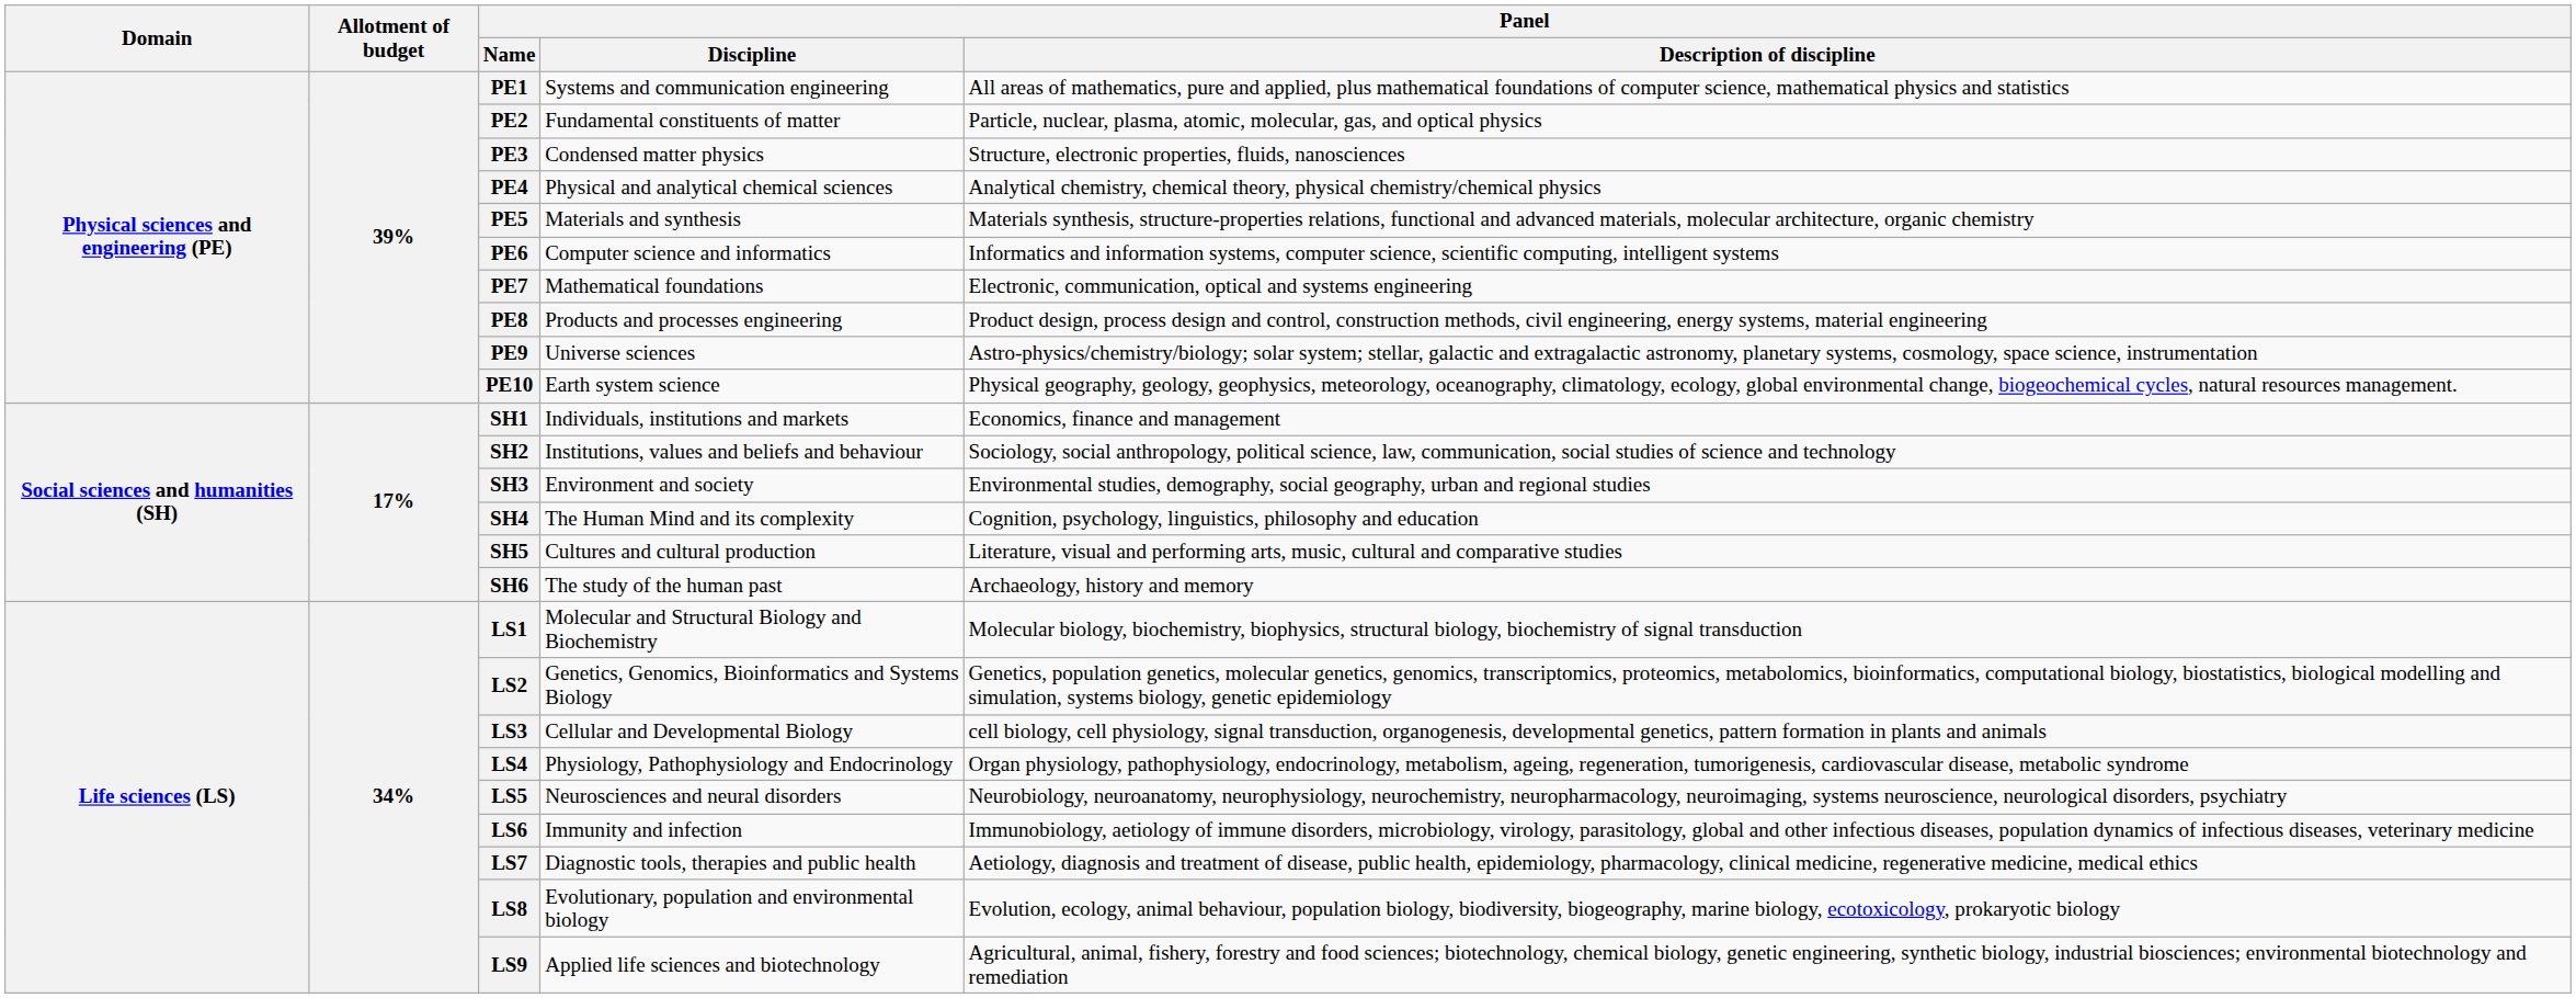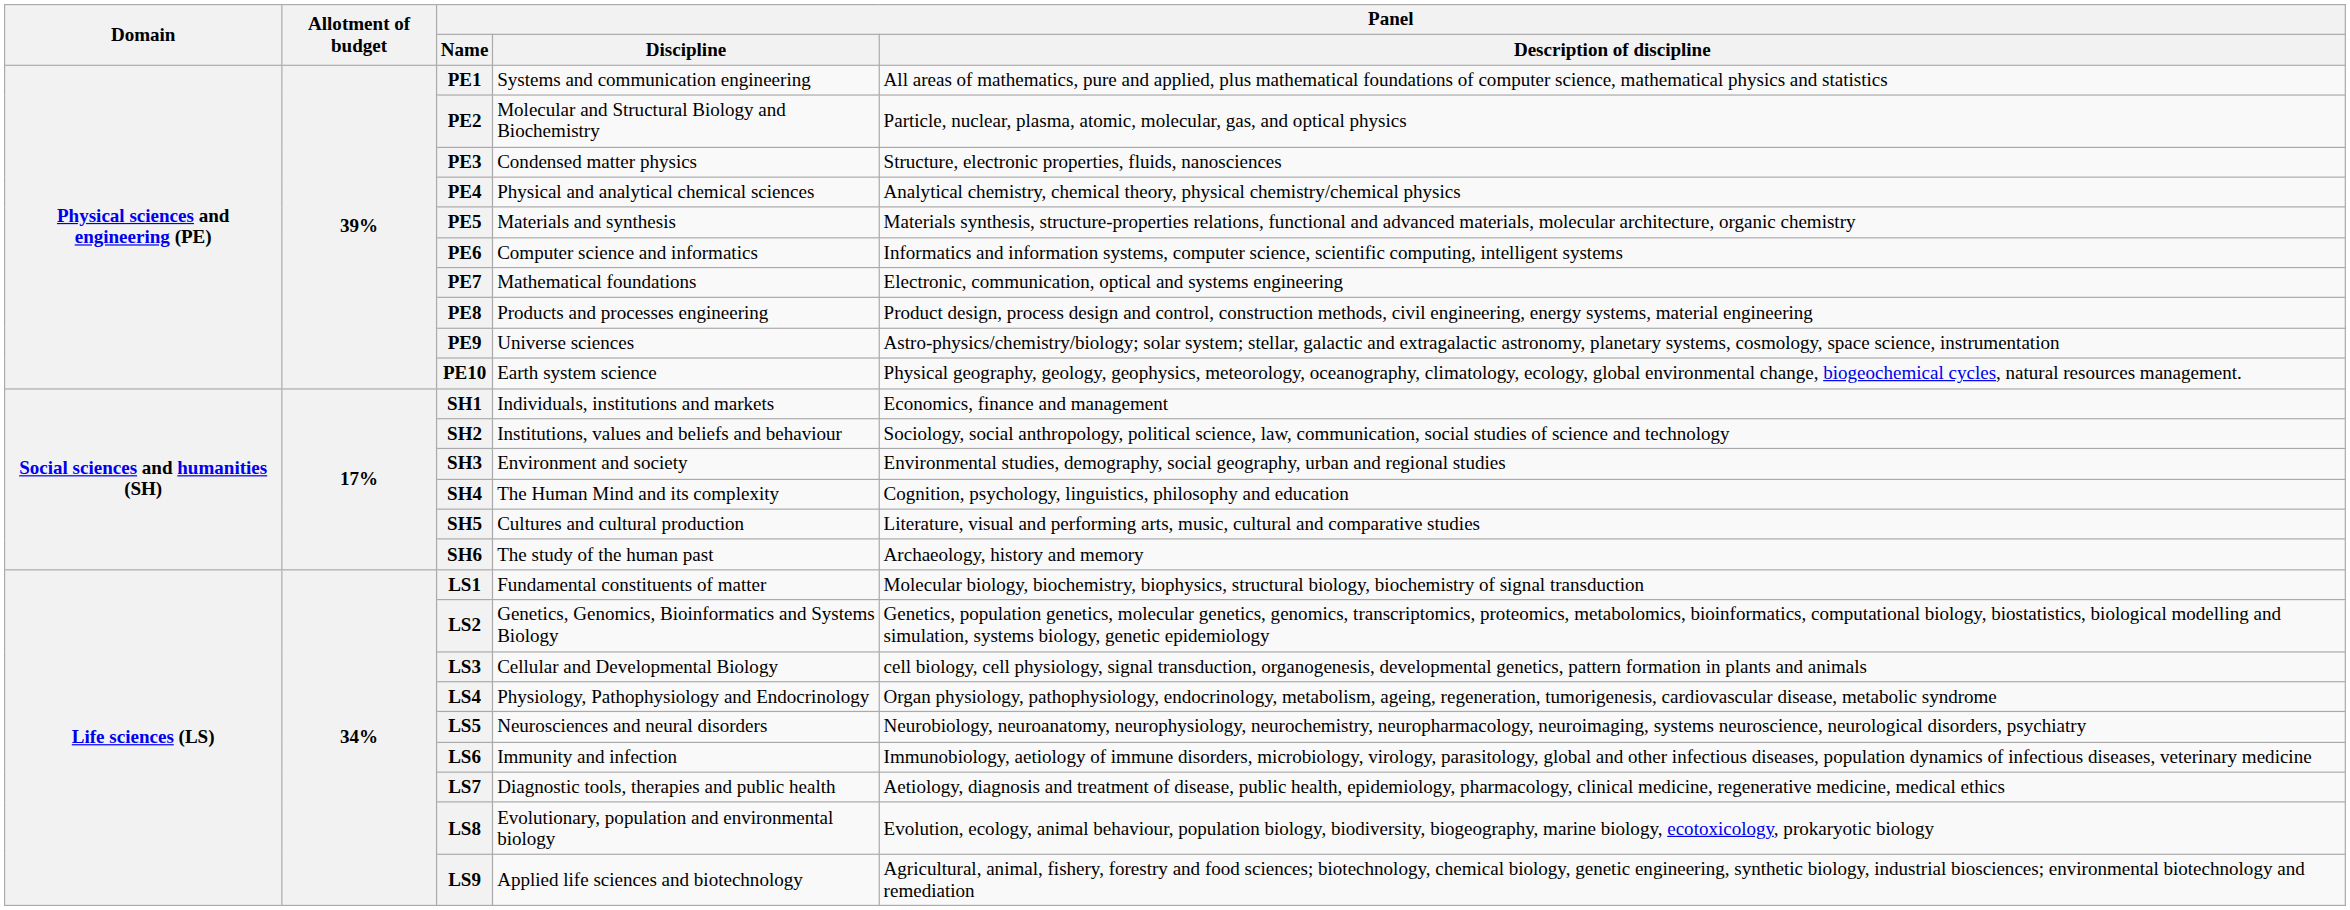 <table class="wikitable">
 <tr>
 <th rowspan="2">Domain</th>
 <th rowspan="2">Allotment of budget</th>
 <th colspan="3">Panel</th>
 </tr>
 <tr>
 <th>Name</th>
 <th>Discipline</th>
 <th>Description of discipline</th>
 </tr>
 <tr>
 <th rowspan="10"><a href='#'>Physical sciences</a> and <a href='#'>engineering</a> (PE)</th>
 <th rowspan="10">39%</th>
 <th>PE1</th>
 <td>Systems and communication engineering</td>
 <td>All areas of mathematics, pure and applied, plus mathematical foundations of computer science, mathematical physics and statistics</td>
 </tr>
 <tr>
 <th>PE2</th>
-<td>Fundamental constituents of matter</td>
+<td>Molecular and Structural Biology and Biochemistry</td>
 <td>Particle, nuclear, plasma, atomic, molecular, gas, and optical physics</td>
 </tr>
 <tr>
 <th>PE3</th>
 <td>Condensed matter physics</td>
 <td>Structure, electronic properties, fluids, nanosciences</td>
 </tr>
 <tr>
 <th>PE4</th>
 <td>Physical and analytical chemical sciences</td>
 <td>Analytical chemistry, chemical theory, physical chemistry/chemical physics</td>
 </tr>
 <tr>
 <th>PE5</th>
 <td>Materials and synthesis</td>
 <td>Materials synthesis, structure-properties relations, functional and advanced materials, molecular architecture, organic chemistry</td>
 </tr>
 <tr>
 <th>PE6</th>
 <td>Computer science and informatics</td>
 <td>Informatics and information systems, computer science, scientific computing, intelligent systems</td>
 </tr>
 <tr>
 <th>PE7</th>
 <td>Mathematical foundations</td>
 <td>Electronic, communication, optical and systems engineering</td>
 </tr>
 <tr>
 <th>PE8</th>
 <td>Products and processes engineering</td>
 <td>Product design, process design and control, construction methods, civil engineering, energy systems, material engineering</td>
 </tr>
 <tr>
 <th>PE9</th>
 <td>Universe sciences</td>
 <td>Astro-physics/chemistry/biology; solar system; stellar, galactic and extragalactic astronomy, planetary systems, cosmology, space science, instrumentation</td>
 </tr>
 <tr>
 <th>PE10</th>
 <td>Earth system science</td>
 <td>Physical geography, geology, geophysics, meteorology, oceanography, climatology, ecology, global environmental change, <a href='#'>biogeochemical cycles</a>, natural resources management.</td>
 </tr>
 <tr>
 <th rowspan="6"><a href='#'>Social sciences</a> and <a href='#'>humanities</a> (SH)</th>
 <th rowspan="6">17%</th>
 <th>SH1</th>
 <td>Individuals, institutions and markets</td>
 <td>Economics, finance and management</td>
 </tr>
 <tr>
 <th>SH2</th>
 <td>Institutions, values and beliefs and behaviour</td>
 <td>Sociology, social anthropology, political science, law, communication, social studies of science and technology</td>
 </tr>
 <tr>
 <th>SH3</th>
 <td>Environment and society</td>
 <td>Environmental studies, demography, social geography, urban and regional studies</td>
 </tr>
 <tr>
 <th>SH4</th>
 <td>The Human Mind and its complexity</td>
 <td>Cognition, psychology, linguistics, philosophy and education</td>
 </tr>
 <tr>
 <th>SH5</th>
 <td>Cultures and cultural production</td>
 <td>Literature, visual and performing arts, music, cultural and comparative studies</td>
 </tr>
 <tr>
 <th>SH6</th>
 <td>The study of the human past</td>
 <td>Archaeology, history and memory</td>
 </tr>
 <tr>
 <th rowspan="9"><a href='#'>Life sciences</a> (LS)</th>
 <th rowspan="9">34%</th>
 <th>LS1</th>
-<td>Molecular and Structural Biology and Biochemistry</td>
+<td>Fundamental constituents of matter</td>
 <td>Molecular biology, biochemistry, biophysics, structural biology, biochemistry of signal transduction</td>
 </tr>
 <tr>
 <th>LS2</th>
 <td>Genetics, Genomics, Bioinformatics and Systems Biology</td>
 <td>Genetics, population genetics, molecular genetics, genomics, transcriptomics, proteomics, metabolomics, bioinformatics, computational biology, biostatistics, biological modelling and simulation, systems biology, genetic epidemiology</td>
 </tr>
 <tr>
 <th>LS3</th>
 <td>Cellular and Developmental Biology</td>
 <td>cell biology, cell physiology, signal transduction, organogenesis, developmental genetics, pattern formation in plants and animals</td>
 </tr>
 <tr>
 <th>LS4</th>
 <td>Physiology, Pathophysiology and Endocrinology</td>
 <td>Organ physiology, pathophysiology, endocrinology, metabolism, ageing, regeneration, tumorigenesis, cardiovascular disease, metabolic syndrome</td>
 </tr>
 <tr>
 <th>LS5</th>
 <td>Neurosciences and neural disorders</td>
 <td>Neurobiology, neuroanatomy, neurophysiology, neurochemistry, neuropharmacology, neuroimaging, systems neuroscience, neurological disorders, psychiatry</td>
 </tr>
 <tr>
 <th>LS6</th>
 <td>Immunity and infection</td>
 <td>Immunobiology, aetiology of immune disorders, microbiology, virology, parasitology, global and other infectious diseases, population dynamics of infectious diseases, veterinary medicine</td>
 </tr>
 <tr>
 <th>LS7</th>
 <td>Diagnostic tools, therapies and public health</td>
 <td>Aetiology, diagnosis and treatment of disease, public health, epidemiology, pharmacology, clinical medicine, regenerative medicine, medical ethics</td>
 </tr>
 <tr>
 <th>LS8</th>
 <td>Evolutionary, population and environmental biology</td>
 <td>Evolution, ecology, animal behaviour, population biology, biodiversity, biogeography, marine biology, <a href='#'>ecotoxicology</a>, prokaryotic biology</td>
 </tr>
 <tr>
 <th>LS9</th>
 <td>Applied life sciences and biotechnology</td>
 <td>Agricultural, animal, fishery, forestry and food sciences; biotechnology, chemical biology, genetic engineering, synthetic biology, industrial biosciences; environmental biotechnology and remediation</td>
 </tr>
 </table>
